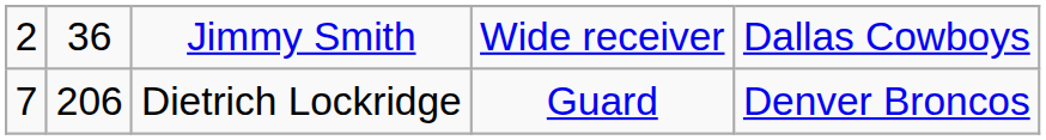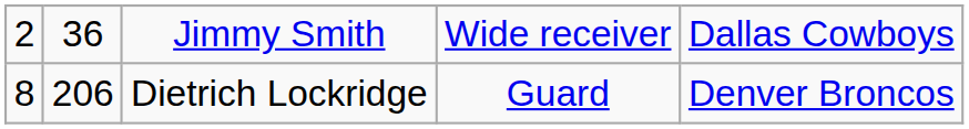 <table class="wikitable" style="text-align:center">
 <tr>
 <td>2</td>
 <td>36</td>
 <td><a href='#'>Jimmy Smith</a></td>
 <td><a href='#'>Wide receiver</a></td>
 <td><a href='#'>Dallas Cowboys</a></td>
 </tr>
 <tr>
-<td>7</td>
+<td>8</td>
 <td>206</td>
 <td>Dietrich Lockridge</td>
 <td><a href='#'>Guard</a></td>
 <td><a href='#'>Denver Broncos</a></td>
 </tr>
 </table>
